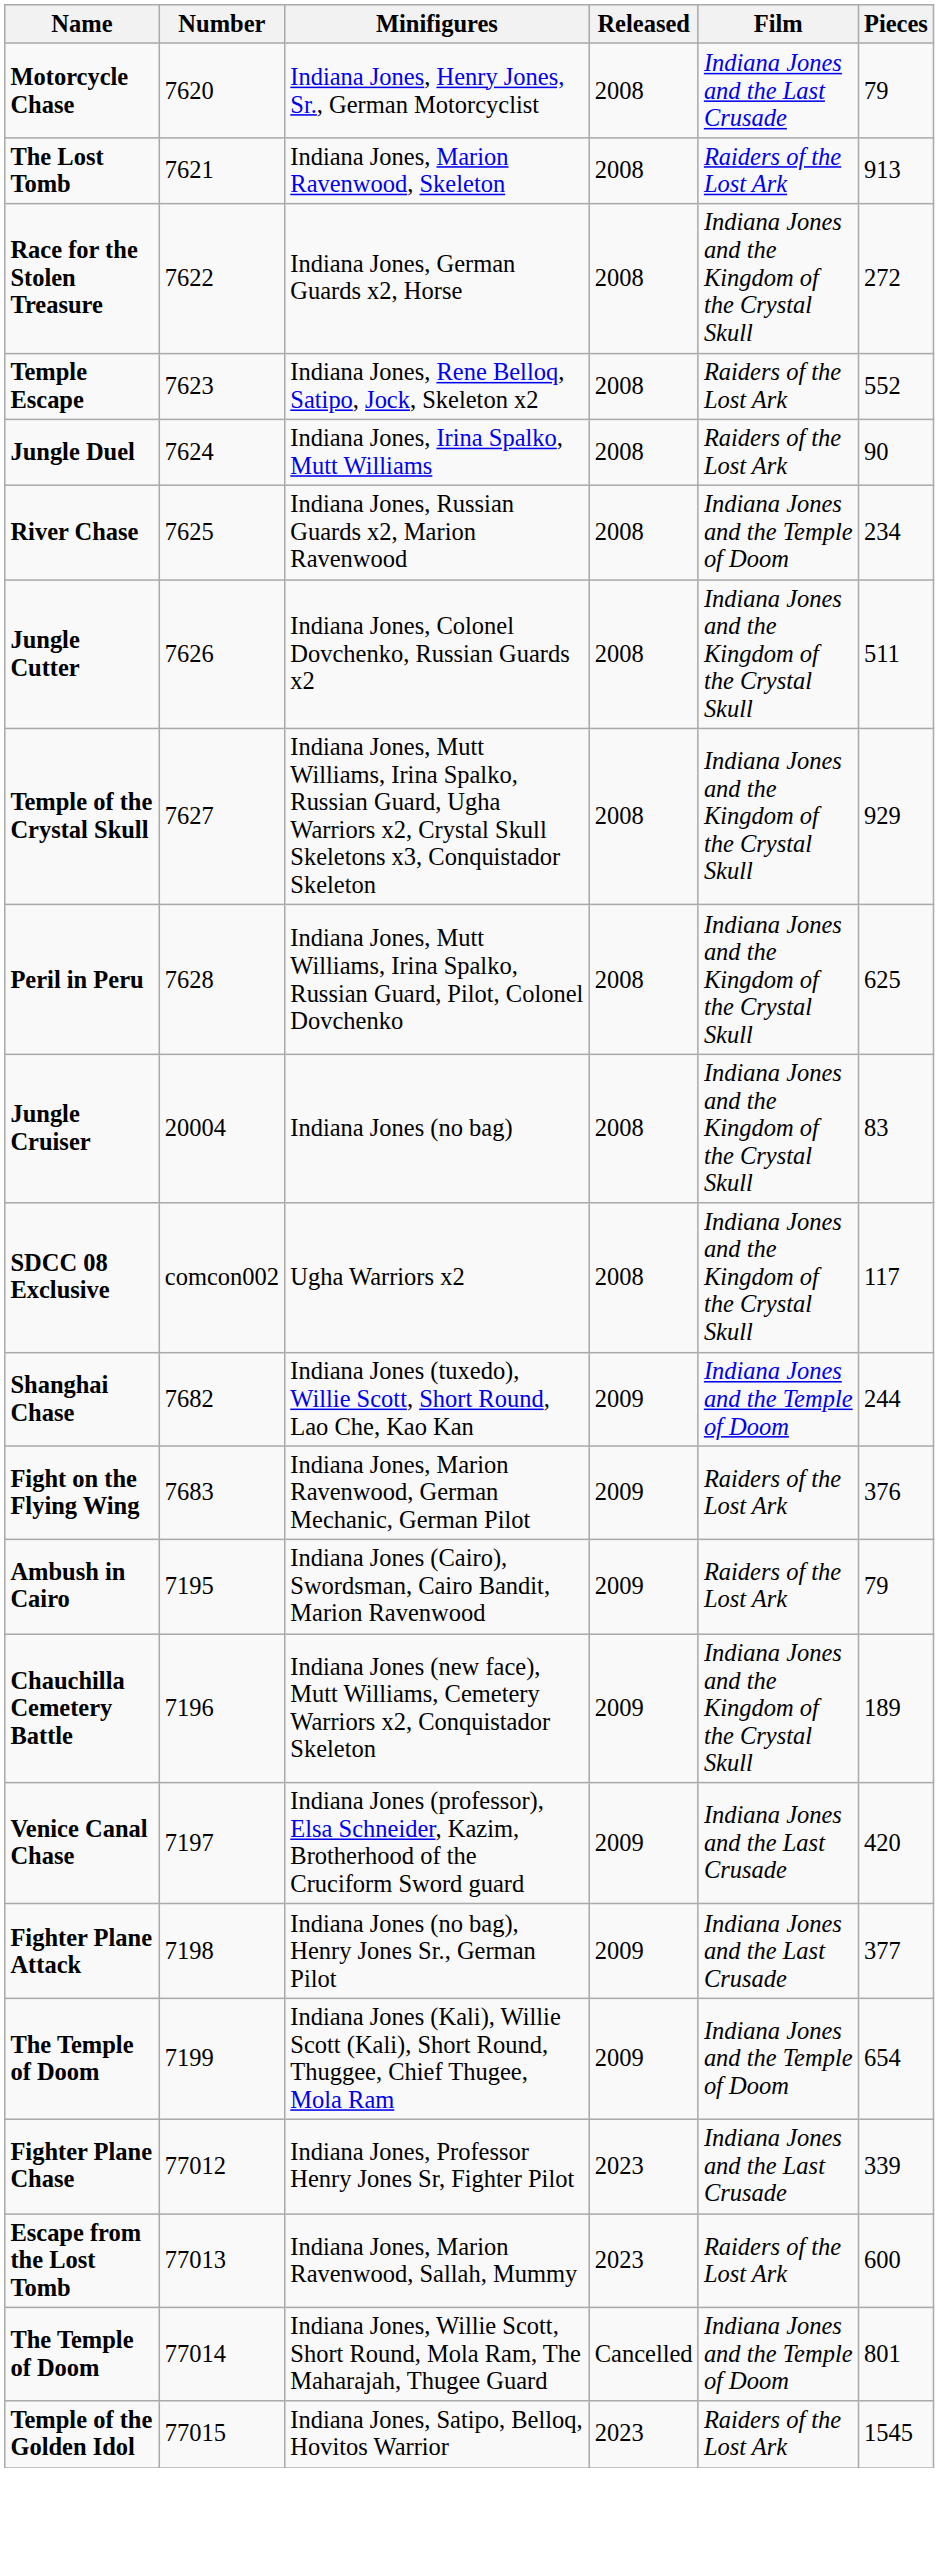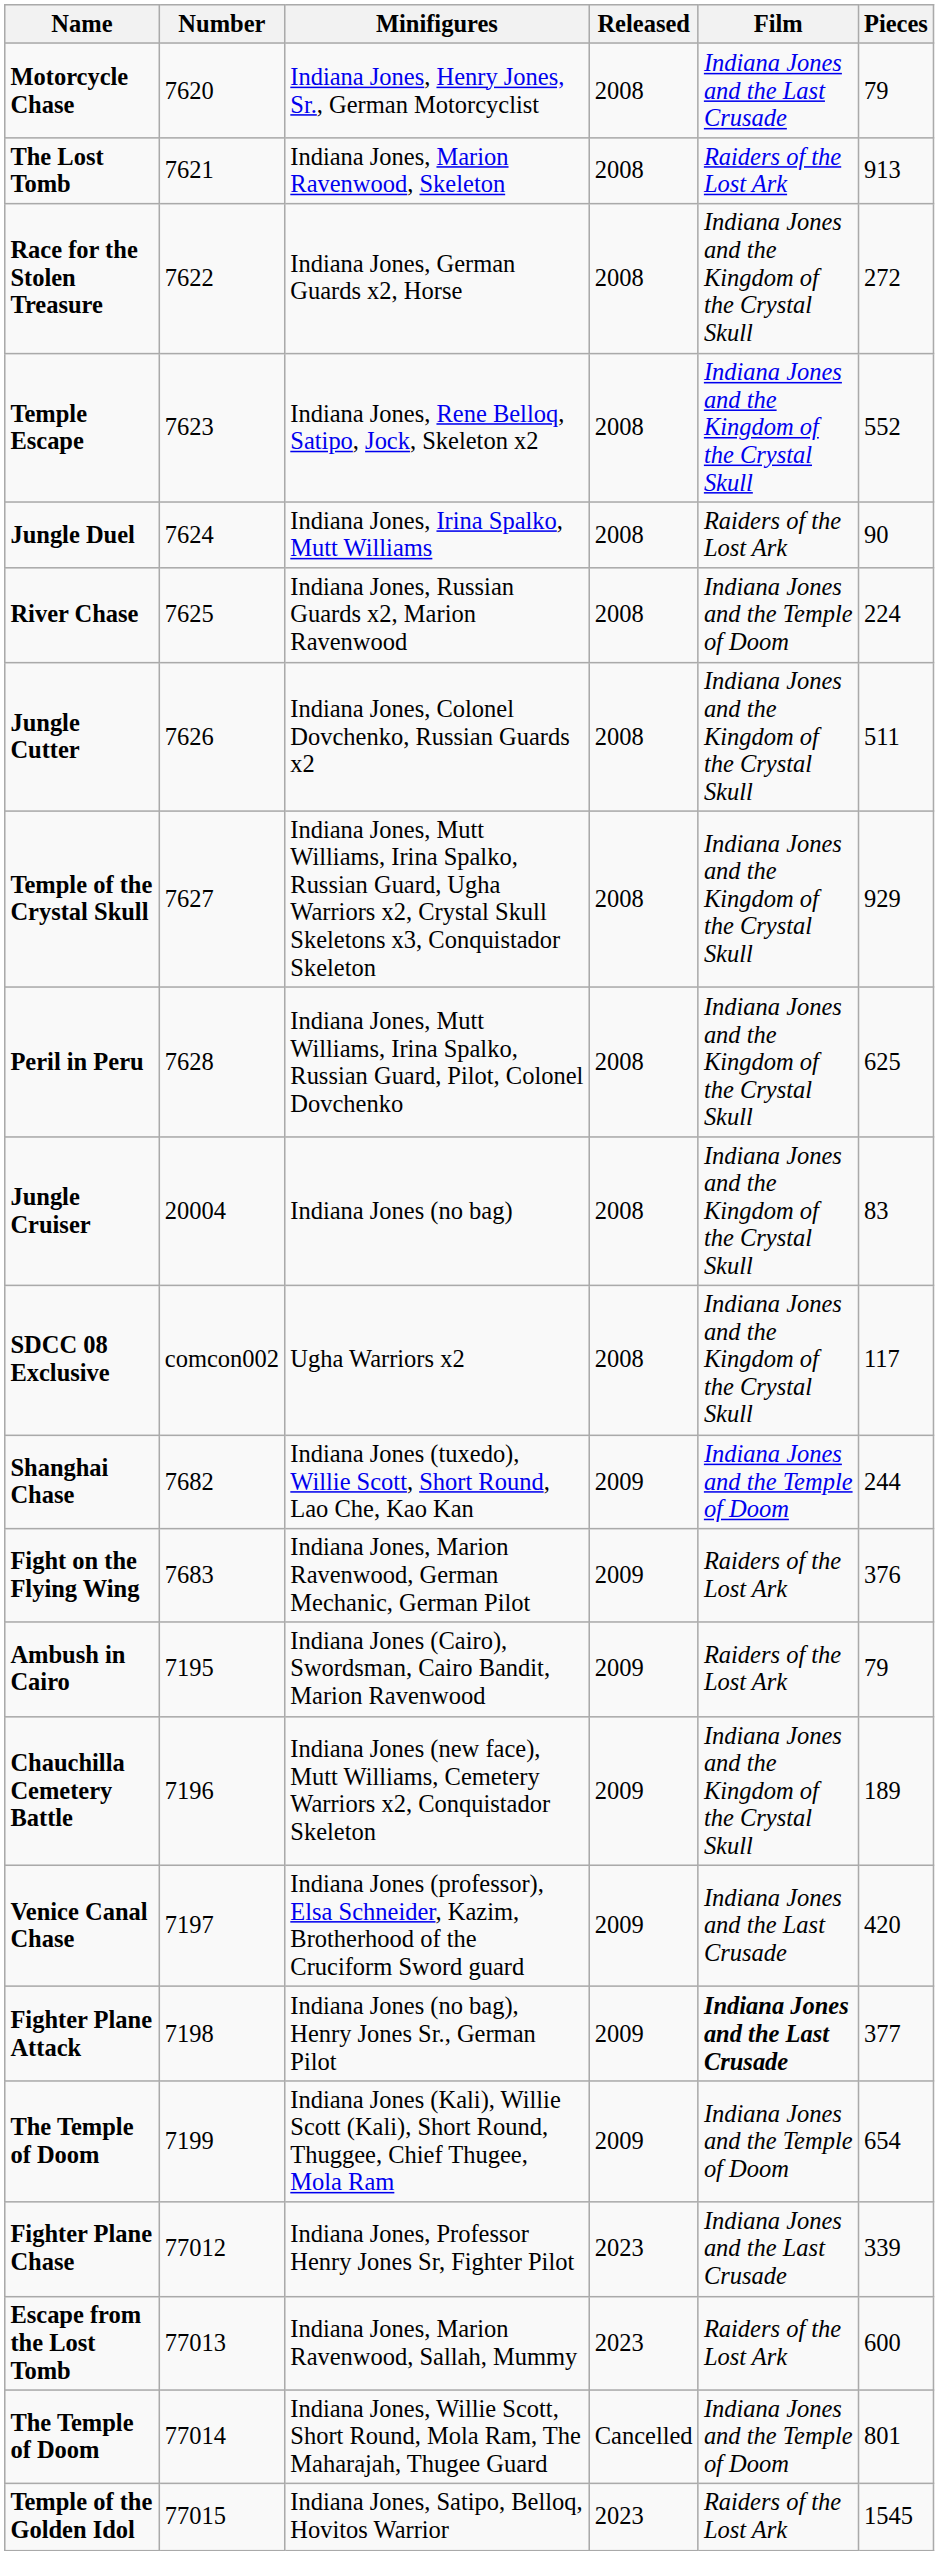 <table class="wikitable sortable plainrowheaders">
 <tr>
 <th>Name</th>
 <th>Number</th>
 <th>Minifigures</th>
 <th>Released</th>
 <th>Film</th>
 <th>Pieces</th>
 </tr>
 <tr>
 <td><strong>Motorcycle Chase</strong></td>
 <td>7620</td>
 <td><a href='#'>Indiana Jones</a>, <a href='#'>Henry Jones, Sr.</a>, German Motorcyclist</td>
 <td>2008</td>
 <td><em><a href='#'>Indiana Jones and the Last Crusade</a></em></td>
 <td>79</td>
 </tr>
 <tr>
 <td><strong>The Lost Tomb</strong></td>
 <td>7621</td>
 <td>Indiana Jones, <a href='#'>Marion Ravenwood</a>, <a href='#'>Skeleton</a></td>
 <td>2008</td>
 <td><em><a href='#'>Raiders of the Lost Ark</a></em></td>
 <td>913</td>
 </tr>
 <tr>
 <td><strong> Race for the Stolen Treasure</strong></td>
 <td>7622</td>
 <td>Indiana Jones, German Guards x2, Horse</td>
 <td>2008</td>
 <td><em> Indiana Jones and the Kingdom of the Crystal Skull</em></td>
 <td>272</td>
 </tr>
 <tr>
 <td><strong>Temple Escape</strong></td>
 <td>7623</td>
 <td>Indiana Jones, <a href='#'>Rene Belloq</a>, <a href='#'>Satipo</a>, <a href='#'>Jock</a>, Skeleton x2</td>
 <td>2008</td>
-<td><em>Raiders of the Lost Ark</em></td>
+<td><em><a href='#'>Indiana Jones and the Kingdom of the Crystal Skull</a></em></td>
 <td>552</td>
 </tr>
 <tr>
 <td><strong>Jungle Duel</strong></td>
 <td>7624</td>
 <td>Indiana Jones, <a href='#'>Irina Spalko</a>, <a href='#'>Mutt Williams</a></td>
 <td>2008</td>
 <td><em>Raiders of the Lost Ark</em></td>
 <td>90</td>
 </tr>
 <tr>
 <td><strong>River Chase</strong></td>
 <td>7625</td>
 <td>Indiana Jones, Russian Guards x2, Marion Ravenwood</td>
 <td>2008</td>
 <td><em>Indiana Jones and the Temple of Doom</em></td>
-<td>234</td>
+<td>224</td>
 </tr>
 <tr>
 <td><strong> Jungle Cutter</strong></td>
 <td>7626</td>
 <td>Indiana Jones, Colonel Dovchenko, Russian Guards x2</td>
 <td>2008</td>
 <td><em>Indiana Jones and the Kingdom of the Crystal Skull</em></td>
 <td>511</td>
 </tr>
 <tr>
 <td><strong>Temple of the Crystal Skull</strong></td>
 <td>7627</td>
 <td>Indiana Jones, Mutt Williams, Irina Spalko, Russian Guard, Ugha Warriors x2, Crystal Skull Skeletons x3, Conquistador Skeleton</td>
 <td>2008</td>
 <td><em>Indiana Jones and the Kingdom of the Crystal Skull</em></td>
 <td>929</td>
 </tr>
 <tr>
 <td><strong>Peril in Peru</strong></td>
 <td>7628</td>
 <td>Indiana Jones, Mutt Williams, Irina Spalko, Russian Guard, Pilot, Colonel Dovchenko</td>
 <td>2008</td>
 <td><em>Indiana Jones and the Kingdom of the Crystal Skull</em></td>
 <td>625</td>
 </tr>
 <tr>
 <td><strong>Jungle Cruiser</strong></td>
 <td>20004</td>
 <td>Indiana Jones (no bag)</td>
 <td>2008</td>
 <td><em>Indiana Jones and the Kingdom of the Crystal Skull</em></td>
 <td>83</td>
 </tr>
 <tr>
 <td><strong>SDCC 08 Exclusive</strong></td>
 <td>comcon002</td>
 <td>Ugha Warriors x2</td>
 <td>2008</td>
 <td><em>Indiana Jones and the Kingdom of the Crystal Skull</em></td>
 <td>117</td>
 </tr>
 <tr>
 <td><strong>Shanghai Chase</strong></td>
 <td>7682</td>
 <td>Indiana Jones (tuxedo), <a href='#'>Willie Scott</a>, <a href='#'>Short Round</a>, Lao Che, Kao Kan</td>
 <td>2009</td>
 <td><em><a href='#'>Indiana Jones and the Temple of Doom</a></em></td>
 <td>244</td>
 </tr>
 <tr>
 <td><strong>Fight on the Flying Wing</strong></td>
 <td>7683</td>
 <td>Indiana Jones, Marion Ravenwood, German Mechanic, German Pilot</td>
 <td>2009</td>
 <td><em>Raiders of the Lost Ark</em></td>
 <td>376</td>
 </tr>
 <tr>
 <td><strong>Ambush in Cairo</strong></td>
 <td>7195</td>
 <td>Indiana Jones (Cairo), Swordsman, Cairo Bandit, Marion Ravenwood</td>
 <td>2009</td>
 <td><em>Raiders of the Lost Ark</em></td>
 <td>79</td>
 </tr>
 <tr>
 <td><strong>Chauchilla Cemetery Battle</strong></td>
 <td>7196</td>
 <td>Indiana Jones (new face), Mutt Williams, Cemetery Warriors x2, Conquistador Skeleton</td>
 <td>2009</td>
 <td><em> Indiana Jones and the Kingdom of the Crystal Skull</em></td>
 <td>189</td>
 </tr>
 <tr>
 <td><strong>Venice Canal Chase</strong></td>
 <td>7197</td>
 <td>Indiana Jones (professor), <a href='#'>Elsa Schneider</a>, Kazim, Brotherhood of the Cruciform Sword guard</td>
 <td>2009</td>
 <td><em>Indiana Jones and the Last Crusade</em></td>
 <td>420</td>
 </tr>
 <tr>
 <td><strong>Fighter Plane Attack</strong></td>
 <td>7198</td>
 <td>Indiana Jones (no bag), Henry Jones Sr., German Pilot</td>
 <td>2009</td>
-<td><em>Indiana Jones and the Last Crusade</em></td>
+<td><strong><em>Indiana Jones and the Last Crusade</em></strong></td>
 <td>377</td>
 </tr>
 <tr>
 <td><strong>The Temple of Doom</strong></td>
 <td>7199</td>
 <td>Indiana Jones (Kali), Willie Scott (Kali), Short Round, Thuggee, Chief Thugee, <a href='#'>Mola Ram</a></td>
 <td>2009</td>
 <td><em>Indiana Jones and the Temple of Doom</em></td>
 <td>654</td>
 </tr>
 <tr>
 <td><strong>Fighter Plane Chase</strong></td>
 <td>77012</td>
 <td>Indiana Jones, Professor Henry Jones Sr, Fighter Pilot</td>
 <td>2023</td>
 <td><em>Indiana Jones and the Last Crusade</em></td>
 <td>339</td>
 </tr>
 <tr>
 <td><strong>Escape from the Lost Tomb</strong></td>
 <td>77013</td>
 <td>Indiana Jones, Marion Ravenwood, Sallah, Mummy</td>
 <td>2023</td>
 <td><em>Raiders of the Lost Ark</em></td>
 <td>600</td>
 </tr>
 <tr>
 <td><strong>The Temple of Doom</strong></td>
 <td>77014</td>
 <td>Indiana Jones, Willie Scott, Short Round, Mola Ram, The Maharajah, Thugee Guard</td>
 <td>Cancelled</td>
 <td><em>Indiana Jones and the Temple of Doom</em></td>
 <td>801</td>
 </tr>
 <tr>
 <td><strong>Temple of the Golden Idol</strong></td>
 <td>77015</td>
 <td>Indiana Jones, Satipo, Belloq, Hovitos Warrior</td>
 <td>2023</td>
 <td><em>Raiders of the Lost Ark</em></td>
 <td>1545</td>
 </tr>
 </table>
